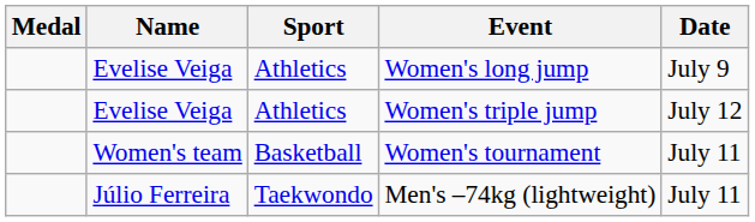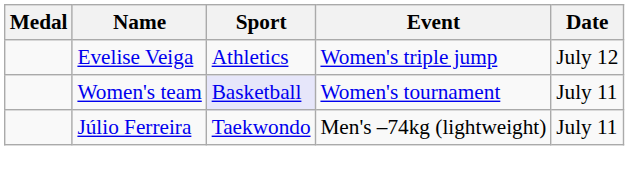 <table class="wikitable sortable" style="font-size: 95%;">
 <tr>
 <th>Medal</th>
 <th>Name</th>
 <th>Sport</th>
 <th>Event</th>
 <th>Date</th>
 </tr>
 <tr>
 <td></td>
 <td><a href='#'>Evelise Veiga</a></td>
 <td><a href='#'>Athletics</a></td>
-<td><a href='#'>Women's long jump</a></td>
-<td>July 9</td>
-</tr>
-<tr>
-<td></td>
-<td><a href='#'>Evelise Veiga</a></td>
-<td><a href='#'>Athletics</a></td>
 <td><a href='#'>Women's triple jump</a></td>
 <td>July 12</td>
 </tr>
 <tr>
 <td></td>
 <td><a href='#'>Women's team</a></td>
-<td><a href='#'>Basketball</a></td>
+<td style="background: lavender;"><a href='#'>Basketball</a></td>
 <td><a href='#'>Women's tournament</a></td>
 <td>July 11</td>
 </tr>
 <tr>
 <td></td>
 <td><a href='#'>Júlio Ferreira</a></td>
 <td><a href='#'>Taekwondo</a></td>
 <td>Men's –74kg (lightweight)</td>
 <td>July 11</td>
 </tr>
 </table>
